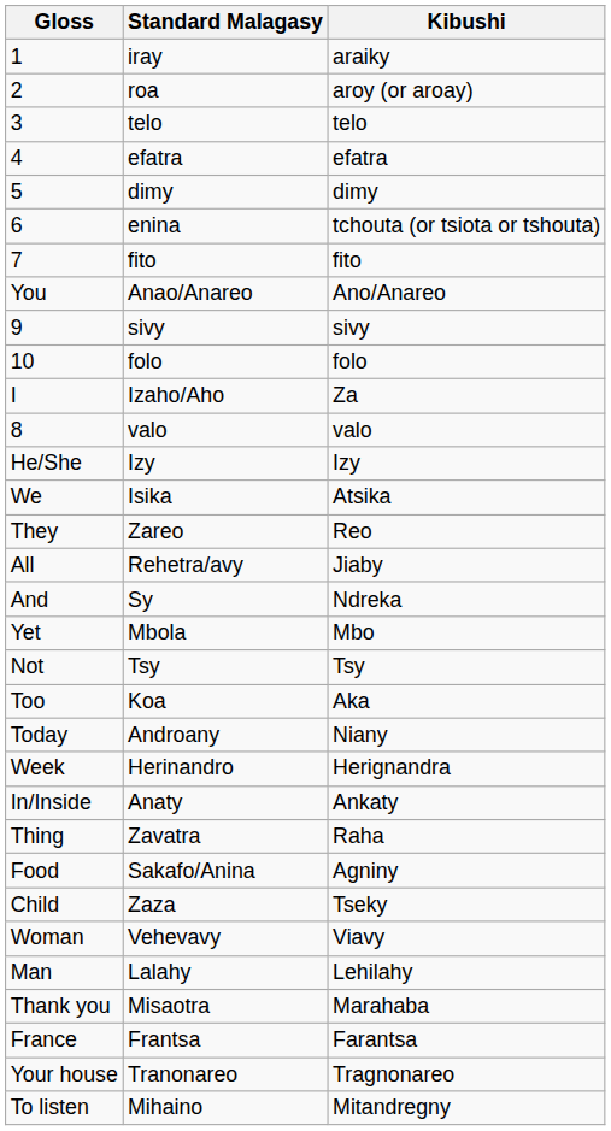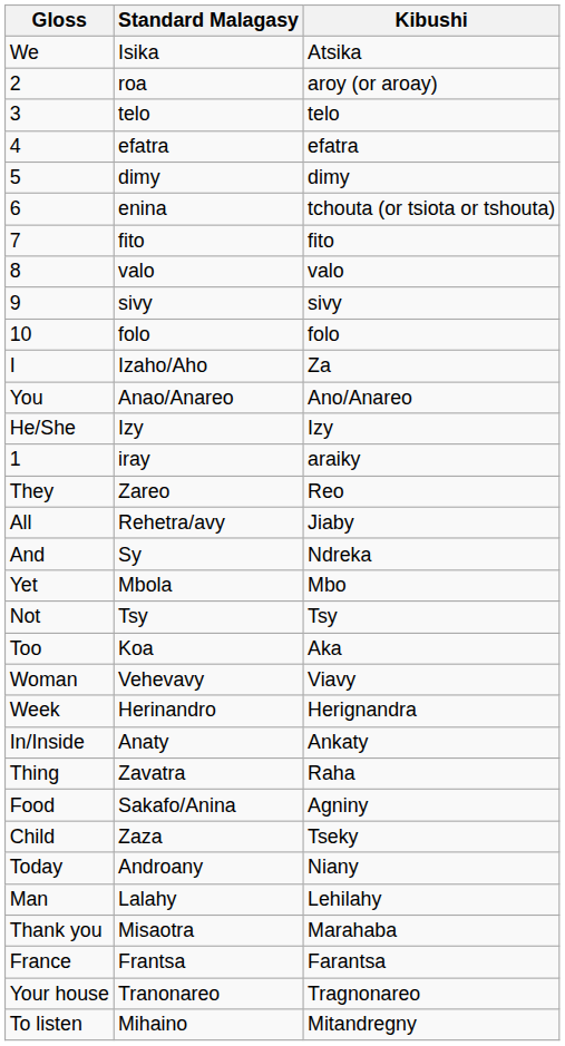 <table class="wikitable sortable">
 <tr>
 <th>Gloss</th>
 <th> Standard Malagasy</th>
 <th> Kibushi</th>
 </tr>
 <tr>
-<td>1</td>
-<td>iray</td>
-<td>araiky</td>
+<td>We</td>
+<td>Isika</td>
+<td>Atsika</td>
 </tr>
 <tr>
 <td>2</td>
 <td>roa</td>
 <td>aroy (or aroay)</td>
 </tr>
 <tr>
 <td>3</td>
 <td>telo</td>
 <td>telo</td>
 </tr>
 <tr>
 <td>4</td>
 <td>efatra</td>
 <td>efatra</td>
 </tr>
 <tr>
 <td>5</td>
 <td>dimy</td>
 <td>dimy</td>
 </tr>
 <tr>
 <td>6</td>
 <td>enina</td>
 <td>tchouta (or tsiota or tshouta)</td>
 </tr>
 <tr>
 <td>7</td>
 <td>fito</td>
 <td>fito</td>
 </tr>
 <tr>
-<td>You</td>
-<td>Anao/Anareo</td>
-<td>Ano/Anareo</td>
+<td>8</td>
+<td>valo</td>
+<td>valo</td>
 </tr>
 <tr>
 <td>9</td>
 <td>sivy</td>
 <td>sivy</td>
 </tr>
 <tr>
 <td>10</td>
 <td>folo</td>
 <td>folo</td>
 </tr>
 <tr>
 <td>I</td>
 <td>Izaho/Aho</td>
 <td>Za</td>
 </tr>
 <tr>
-<td>8</td>
-<td>valo</td>
-<td>valo</td>
+<td>You</td>
+<td>Anao/Anareo</td>
+<td>Ano/Anareo</td>
 </tr>
 <tr>
 <td>He/She</td>
 <td>Izy</td>
 <td>Izy</td>
 </tr>
 <tr>
-<td>We</td>
-<td>Isika</td>
-<td>Atsika</td>
+<td>1</td>
+<td>iray</td>
+<td>araiky</td>
 </tr>
 <tr>
 <td>They</td>
 <td>Zareo</td>
 <td>Reo</td>
 </tr>
 <tr>
 <td>All</td>
 <td>Rehetra/avy</td>
 <td>Jiaby</td>
 </tr>
 <tr>
 <td>And</td>
 <td>Sy</td>
 <td>Ndreka</td>
 </tr>
 <tr>
 <td>Yet</td>
 <td>Mbola</td>
 <td>Mbo</td>
 </tr>
 <tr>
 <td>Not</td>
 <td>Tsy</td>
 <td>Tsy</td>
 </tr>
 <tr>
 <td>Too</td>
 <td>Koa</td>
 <td>Aka</td>
 </tr>
 <tr>
-<td>Today</td>
-<td>Androany</td>
-<td>Niany</td>
+<td>Woman</td>
+<td>Vehevavy</td>
+<td>Viavy</td>
 </tr>
 <tr>
 <td>Week</td>
 <td>Herinandro</td>
 <td>Herignandra</td>
 </tr>
 <tr>
 <td>In/Inside</td>
 <td>Anaty</td>
 <td>Ankaty</td>
 </tr>
 <tr>
 <td>Thing</td>
 <td>Zavatra</td>
 <td>Raha</td>
 </tr>
 <tr>
 <td>Food</td>
 <td>Sakafo/Anina</td>
 <td>Agniny</td>
 </tr>
 <tr>
 <td>Child</td>
 <td>Zaza</td>
 <td>Tseky</td>
 </tr>
 <tr>
-<td>Woman</td>
-<td>Vehevavy</td>
-<td>Viavy</td>
+<td>Today</td>
+<td>Androany</td>
+<td>Niany</td>
 </tr>
 <tr>
 <td>Man</td>
 <td>Lalahy</td>
 <td>Lehilahy</td>
 </tr>
 <tr>
 <td>Thank you</td>
 <td>Misaotra</td>
 <td>Marahaba</td>
 </tr>
 <tr>
 <td>France</td>
 <td>Frantsa</td>
 <td>Farantsa</td>
 </tr>
 <tr>
 <td>Your house</td>
 <td>Tranonareo</td>
 <td>Tragnonareo</td>
 </tr>
 <tr>
 <td>To listen</td>
 <td>Mihaino</td>
 <td>Mitandregny</td>
 </tr>
 </table>
